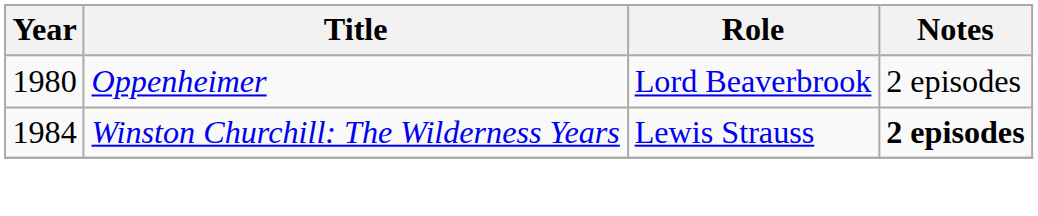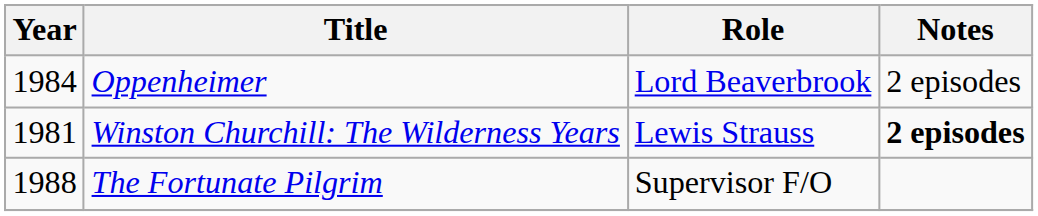 <table class="wikitable">
 <tr>
 <th>Year</th>
 <th>Title</th>
 <th>Role</th>
 <th>Notes</th>
 </tr>
 <tr>
-<td>1980</td>
+<td>1984</td>
 <td><em><a href='#'>Oppenheimer</a></em></td>
 <td><a href='#'>Lord Beaverbrook</a></td>
 <td>2 episodes</td>
 </tr>
 <tr>
-<td>1984</td>
+<td>1981</td>
 <td><em><a href='#'>Winston Churchill: The Wilderness Years</a></em></td>
 <td><a href='#'>Lewis Strauss</a></td>
 <td><strong>2 episodes</strong></td>
 </tr>
 <tr>
+<td>1988</td>
+<td><em><a href='#'>The Fortunate Pilgrim</a></em></td>
+<td>Supervisor F/O</td>
+<td></td>
+</tr>
+<tr>
 </tr>
 </table>
